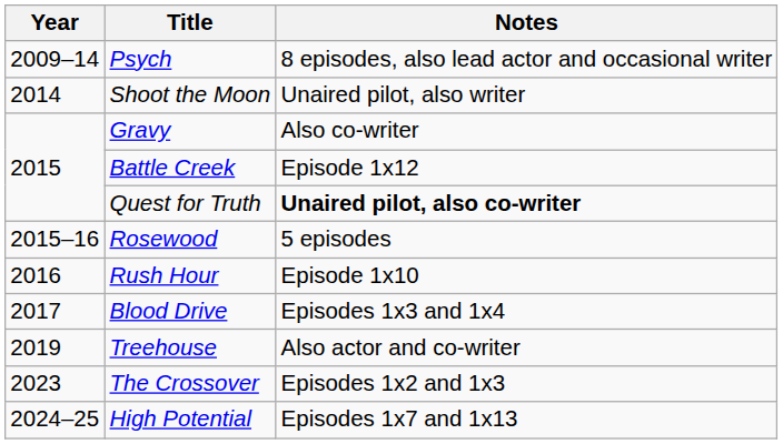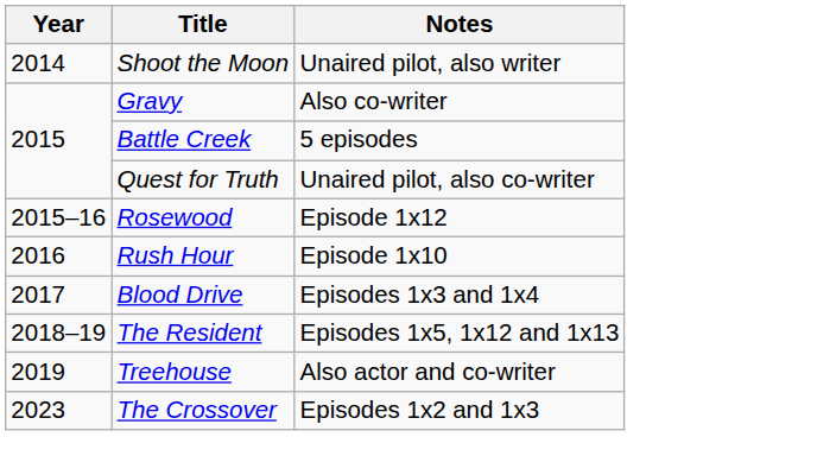 <table class="wikitable sortable">
 <tr>
 <th>Year</th>
 <th>Title</th>
 <th>Notes</th>
-</tr>
-<tr>
-<td>2009–14</td>
-<td><em><a href='#'>Psych</a></em></td>
-<td>8 episodes, also lead actor and occasional writer</td>
 </tr>
 <tr>
 <td>2014</td>
 <td><em>Shoot the Moon</em></td>
 <td>Unaired pilot, also writer</td>
 </tr>
 <tr>
 <td rowspan="3">2015</td>
 <td><em><a href='#'>Gravy</a></em></td>
 <td>Also co-writer</td>
 </tr>
 <tr>
 <td><em><a href='#'>Battle Creek</a></em></td>
-<td>Episode 1x12</td>
+<td>5 episodes</td>
 </tr>
 <tr>
 <td><em>Quest for Truth</em></td>
-<td><strong>Unaired pilot, also co-writer</strong></td>
+<td>Unaired pilot, also co-writer</td>
 </tr>
 <tr>
 <td>2015–16</td>
 <td><em><a href='#'>Rosewood</a></em></td>
-<td>5 episodes</td>
+<td>Episode 1x12</td>
 </tr>
 <tr>
 <td>2016</td>
 <td><em><a href='#'>Rush Hour</a></em></td>
 <td>Episode 1x10</td>
 </tr>
 <tr>
 <td>2017</td>
 <td><em><a href='#'>Blood Drive</a></em></td>
 <td>Episodes 1x3 and 1x4</td>
 </tr>
 <tr>
+<td>2018–19</td>
+<td><em><a href='#'>The Resident</a></em></td>
+<td>Episodes 1x5, 1x12 and 1x13</td>
+</tr>
+<tr>
 <td>2019</td>
 <td><em><a href='#'>Treehouse</a></em></td>
 <td>Also actor and co-writer</td>
 </tr>
 <tr>
 <td>2023</td>
 <td><em><a href='#'>The Crossover</a></em></td>
 <td>Episodes 1x2 and 1x3</td>
 </tr>
-<tr>
-<td>2024–25</td>
-<td><em><a href='#'>High Potential</a></em></td>
-<td>Episodes 1x7 and 1x13</td>
-</tr>
 </table>
